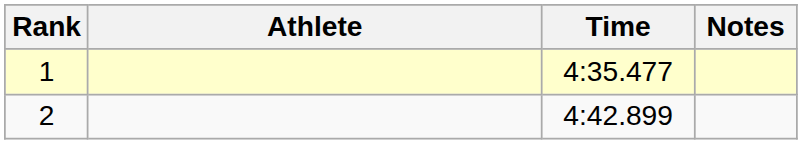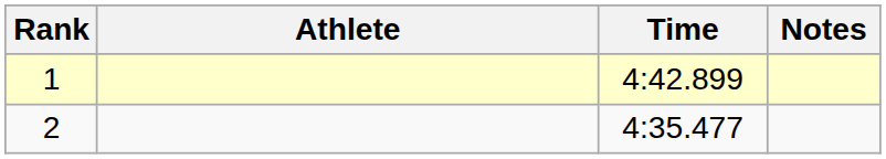 <table class=wikitable style="text-align:center">
 <tr>
 <th width=40>Rank</th>
 <th width=250>Athlete</th>
 <th width=80>Time</th>
 <th width=50>Notes</th>
 </tr>
 <tr bgcolor="#ffffcc">
 <td>1</td>
 <td align=left></td>
-<td>4:35.477</td>
+<td>4:42.899</td>
 <td></td>
 </tr>
 <tr>
 <td>2</td>
 <td align=left></td>
-<td>4:42.899</td>
+<td>4:35.477</td>
 <td></td>
 </tr>
 </table>
